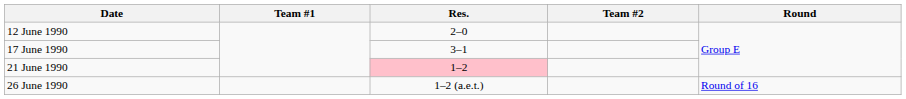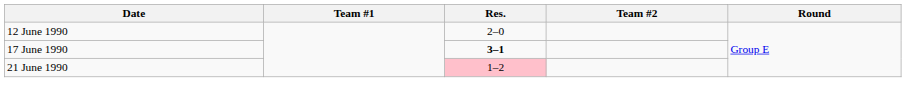 <table class="wikitable" style="text-align: left;" width="100%">
 <tr>
 <th>Date</th>
 <th>Team #1</th>
 <th>Res.</th>
 <th>Team #2</th>
 <th>Round</th>
 </tr>
 <tr>
 <td>12 June 1990</td>
 <td rowspan="3"></td>
 <td style="text-align:center;">2–0</td>
 <td></td>
 <td rowspan="3"><a href='#'>Group E</a></td>
 </tr>
 <tr>
 <td>17 June 1990</td>
-<td style="text-align:center;">3–1</td>
+<td style="text-align:center;"><strong>3–1</strong></td>
 <td></td>
 </tr>
 <tr>
 <td>21 June 1990</td>
 <td style="background: pink; text-align:center;">1–2</td>
 <td></td>
 </tr>
-<tr>
-<td>26 June 1990</td>
-<td></td>
-<td style="text-align:center;">1–2 (a.e.t.)</td>
-<td></td>
-<td><a href='#'>Round of 16</a></td>
-</tr>
 </table>
